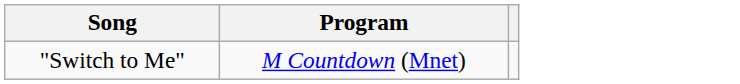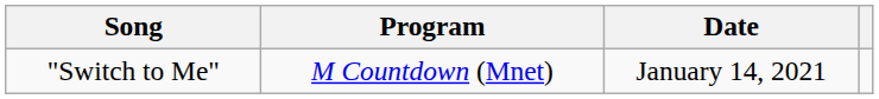 <table class="wikitable plainrowheaders" style="text-align:center">
 <tr>
 <th style="width:140px;">Song</th>
 <th style="width:190px;">Program</th>
+<th style="width:140px;">Date</th>
 <th class="unsortable"></th>
 </tr>
 <tr>
 <td>"Switch to Me"</td>
 <td><em><a href='#'>M Countdown</a></em> (<a href='#'>Mnet</a>)</td>
+<td>January 14, 2021</td>
 <td></td>
 </tr>
 </table>
